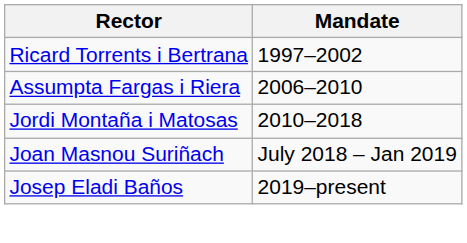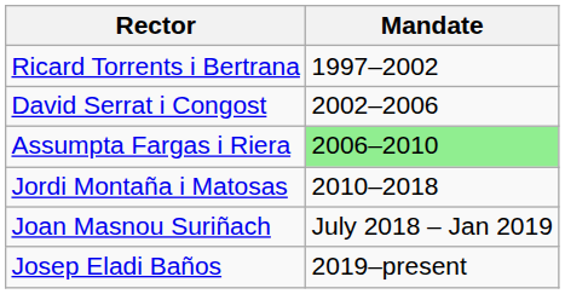 <table class="wikitable">
 <tr>
 <th>Rector</th>
 <th>Mandate</th>
 </tr>
 <tr>
 <td><a href='#'>Ricard Torrents i Bertrana</a></td>
 <td>1997–2002</td>
 </tr>
 <tr>
+<td><a href='#'>David Serrat i Congost</a></td>
+<td>2002–2006</td>
+</tr>
+<tr>
 <td><a href='#'>Assumpta Fargas i Riera</a></td>
-<td>2006–2010</td>
+<td style="background: lightgreen;">2006–2010</td>
 </tr>
 <tr>
 <td><a href='#'>Jordi Montaña i Matosas</a></td>
 <td>2010–2018</td>
 </tr>
 <tr>
 <td><a href='#'>Joan Masnou Suriñach</a></td>
 <td>July 2018 – Jan 2019</td>
 </tr>
 <tr>
 <td><a href='#'>Josep Eladi Baños</a></td>
 <td>2019–present</td>
 </tr>
 </table>
